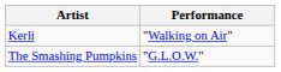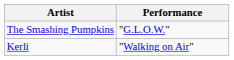 <table class="wikitable sortable">
 <tr>
 <th scope="col" style="width:50%">Artist</th>
 <th scope="col" style="width:50%">Performance</th>
 </tr>
 <tr>
+<td><a href='#'>The Smashing Pumpkins</a></td>
+<td>"<a href='#'>G.L.O.W.</a>"</td>
+</tr>
+<tr>
 <td><a href='#'>Kerli</a></td>
 <td>"<a href='#'>Walking on Air</a>"</td>
 </tr>
-<tr>
-<td><a href='#'>The Smashing Pumpkins</a></td>
-<td>"<a href='#'>G.L.O.W.</a>"</td>
-</tr>
 </table>
